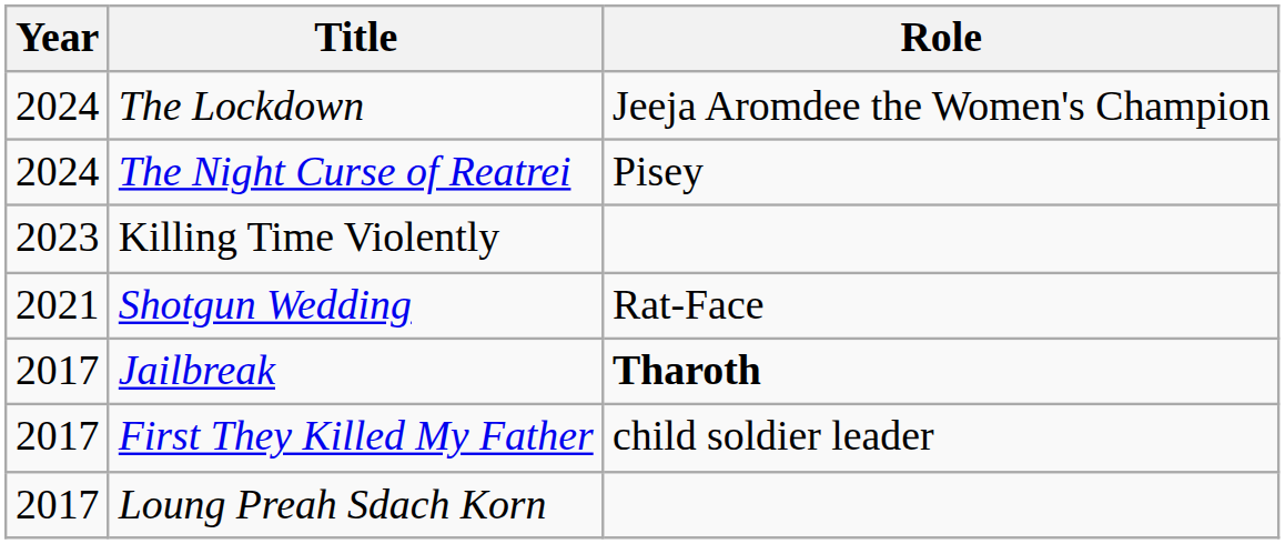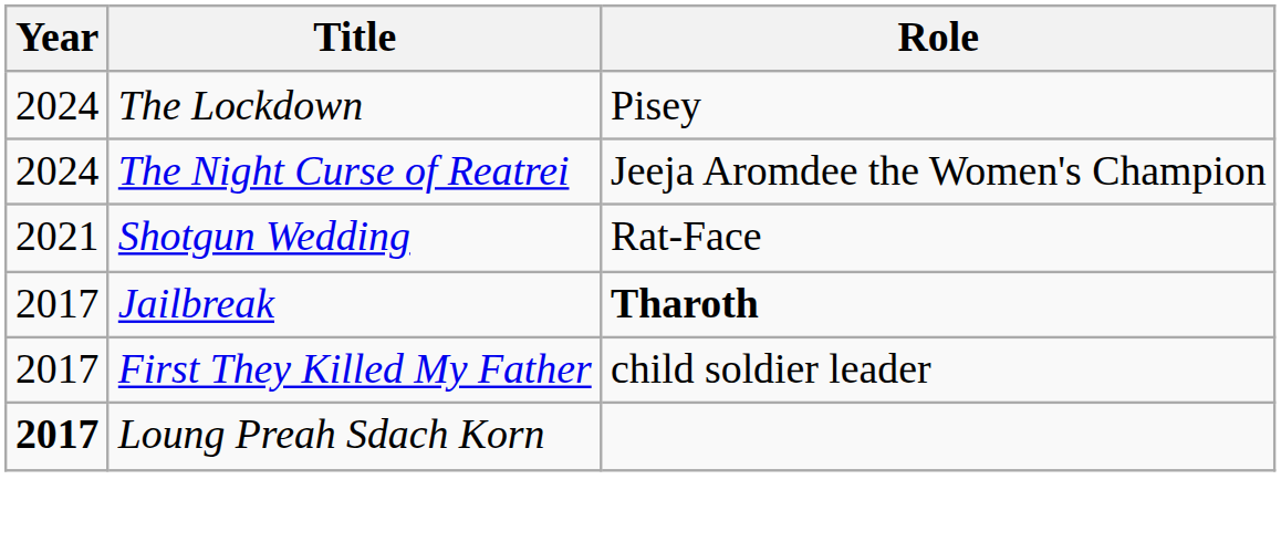 <table class="wikitable sortable">
 <tr>
 <th>Year</th>
 <th>Title</th>
 <th>Role</th>
 </tr>
 <tr>
 <td>2024</td>
 <td><em>The Lockdown</em></td>
-<td>Jeeja Aromdee the Women's Champion</td>
+<td>Pisey</td>
 </tr>
 <tr>
 <td>2024</td>
 <td><em><a href='#'>The Night Curse of Reatrei</a></em></td>
-<td>Pisey</td>
-</tr>
-<tr>
-<td>2023</td>
-<td>Killing Time Violently</td>
-<td></td>
+<td>Jeeja Aromdee the Women's Champion</td>
 </tr>
 <tr>
 <td>2021</td>
 <td><em><a href='#'>Shotgun Wedding</a></em></td>
 <td>Rat-Face</td>
 </tr>
 <tr>
 <td>2017</td>
 <td><em><a href='#'>Jailbreak</a></em></td>
 <td><strong>Tharoth</strong></td>
 </tr>
 <tr>
 <td>2017</td>
 <td><em><a href='#'>First They Killed My Father</a></em></td>
 <td>child soldier leader</td>
 </tr>
 <tr>
-<td>2017</td>
+<td><strong>2017</strong></td>
 <td><em>Loung Preah Sdach Korn</em></td>
 <td></td>
 </tr>
 </table>
